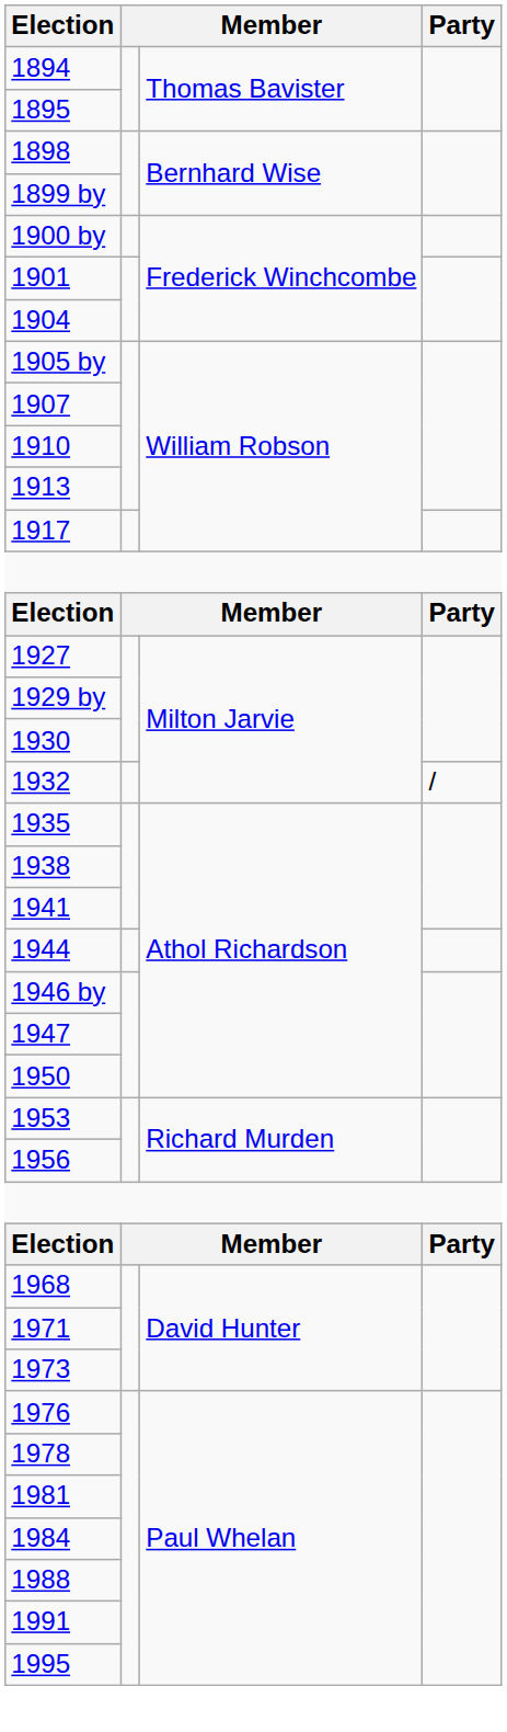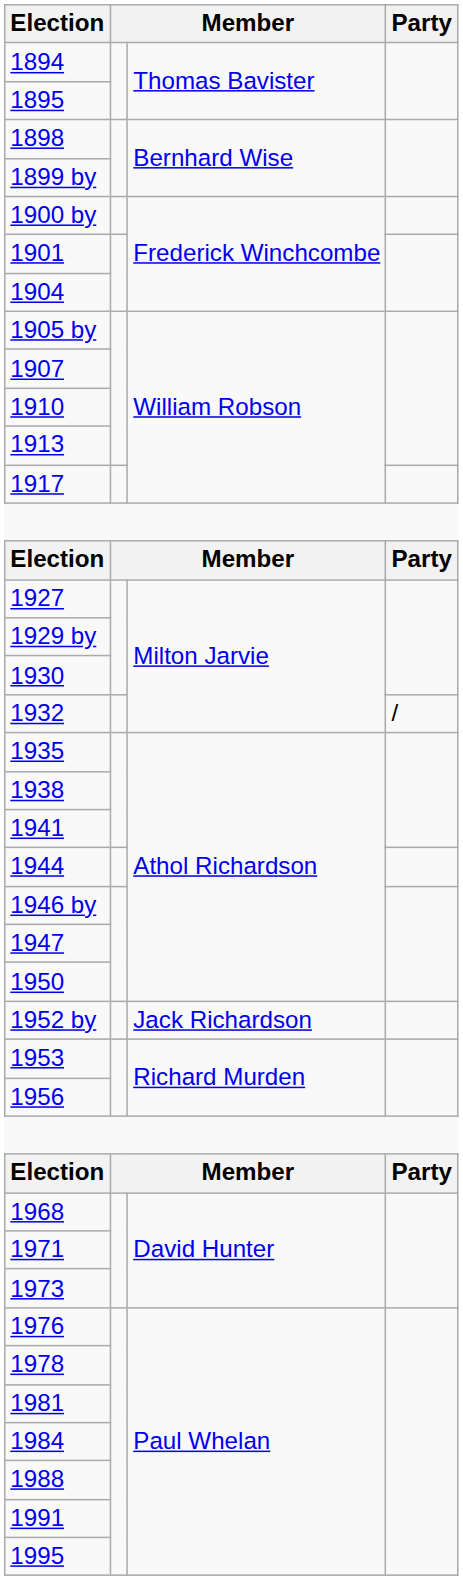 <table class="wikitable" style='border-style: none none none none;'>
 <tr>
 <th>Election</th>
 <th colspan="2">Member</th>
 <th>Party</th>
 </tr>
 <tr style="background: #f9f9f9">
 <td><a href='#'>1894</a></td>
 <td rowspan="2" > </td>
 <td rowspan="2"><a href='#'>Thomas Bavister</a></td>
 <td rowspan="2"></td>
 </tr>
 <tr style="background: #f9f9f9">
 <td><a href='#'>1895</a></td>
 </tr>
 <tr style="background: #f9f9f9">
 <td><a href='#'>1898</a></td>
 <td rowspan="2" > </td>
 <td rowspan="2"><a href='#'>Bernhard Wise</a></td>
 <td rowspan="2"></td>
 </tr>
 <tr style="background: #f9f9f9">
 <td><a href='#'>1899 by</a></td>
 </tr>
 <tr style="background: #f9f9f9">
 <td><a href='#'>1900 by</a></td>
 <td> </td>
 <td rowspan="3"><a href='#'>Frederick Winchcombe</a></td>
 <td></td>
 </tr>
 <tr style="background: #f9f9f9">
 <td><a href='#'>1901</a></td>
 <td rowspan="2" > </td>
 <td rowspan="2"></td>
 </tr>
 <tr style="background: #f9f9f9">
 <td><a href='#'>1904</a></td>
 </tr>
 <tr style="background: #f9f9f9">
 <td><a href='#'>1905 by</a></td>
 <td rowspan="4" > </td>
 <td rowspan="5"><a href='#'>William Robson</a></td>
 <td rowspan="4"></td>
 </tr>
 <tr style="background: #f9f9f9">
 <td><a href='#'>1907</a></td>
 </tr>
 <tr style="background: #f9f9f9">
 <td><a href='#'>1910</a></td>
 </tr>
 <tr style="background: #f9f9f9">
 <td><a href='#'>1913</a></td>
 </tr>
 <tr style="background: #f9f9f9">
 <td><a href='#'>1917</a></td>
 <td> </td>
 <td></td>
 </tr>
 <tr>
 <td colspan="4" style='border-style: none none none none;'> </td>
 </tr>
 <tr>
 <th>Election</th>
 <th colspan="2">Member</th>
 <th>Party</th>
 </tr>
 <tr style="background: #f9f9f9">
 <td><a href='#'>1927</a></td>
 <td rowspan="3" > </td>
 <td rowspan="4"><a href='#'>Milton Jarvie</a></td>
 <td rowspan="3"></td>
 </tr>
 <tr style="background: #f9f9f9">
 <td><a href='#'>1929 by</a></td>
 </tr>
 <tr style="background: #f9f9f9">
 <td><a href='#'>1930</a></td>
 </tr>
 <tr style="background: #f9f9f9">
 <td><a href='#'>1932</a></td>
 <td> </td>
 <td> / </td>
 </tr>
 <tr style="background: #f9f9f9">
 <td><a href='#'>1935</a></td>
 <td rowspan="3" > </td>
 <td rowspan="7"><a href='#'>Athol Richardson</a></td>
 <td rowspan="3"></td>
 </tr>
 <tr style="background: #f9f9f9">
 <td><a href='#'>1938</a></td>
 </tr>
 <tr style="background: #f9f9f9">
 <td><a href='#'>1941</a></td>
 </tr>
 <tr style="background: #f9f9f9">
 <td><a href='#'>1944</a></td>
 <td> </td>
 <td></td>
 </tr>
 <tr style="background: #f9f9f9">
 <td><a href='#'>1946 by</a></td>
 <td rowspan="3" > </td>
 <td rowspan="3"></td>
 </tr>
 <tr style="background: #f9f9f9">
 <td><a href='#'>1947</a></td>
 </tr>
 <tr style="background: #f9f9f9">
 <td><a href='#'>1950</a></td>
 </tr>
 <tr style="background: #f9f9f9">
+<td><a href='#'>1952 by</a></td>
+<td> </td>
+<td><a href='#'>Jack Richardson</a></td>
+<td></td>
+</tr>
+<tr style="background: #f9f9f9">
 <td><a href='#'>1953</a></td>
 <td rowspan="2" > </td>
 <td rowspan="2"><a href='#'>Richard Murden</a></td>
 <td rowspan="2"></td>
 </tr>
 <tr style="background: #f9f9f9">
 <td><a href='#'>1956</a></td>
 </tr>
 <tr>
 <td colspan="4" style='border-style: none none none none;'> </td>
 </tr>
 <tr>
 <th>Election</th>
 <th colspan="2">Member</th>
 <th>Party</th>
 </tr>
 <tr style="background: #f9f9f9">
 <td><a href='#'>1968</a></td>
 <td rowspan="3" > </td>
 <td rowspan="3"><a href='#'>David Hunter</a></td>
 <td rowspan="3"></td>
 </tr>
 <tr style="background: #f9f9f9">
 <td><a href='#'>1971</a></td>
 </tr>
 <tr style="background: #f9f9f9">
 <td><a href='#'>1973</a></td>
 </tr>
 <tr style="background: #f9f9f9">
 <td><a href='#'>1976</a></td>
 <td rowspan="7" > </td>
 <td rowspan="7"><a href='#'>Paul Whelan</a></td>
 <td rowspan="7"></td>
 </tr>
 <tr style="background: #f9f9f9">
 <td><a href='#'>1978</a></td>
 </tr>
 <tr style="background: #f9f9f9">
 <td><a href='#'>1981</a></td>
 </tr>
 <tr style="background: #f9f9f9">
 <td><a href='#'>1984</a></td>
 </tr>
 <tr style="background: #f9f9f9">
 <td><a href='#'>1988</a></td>
 </tr>
 <tr style="background: #f9f9f9">
 <td><a href='#'>1991</a></td>
 </tr>
 <tr style="background: #f9f9f9">
 <td><a href='#'>1995</a></td>
 </tr>
 </table>
